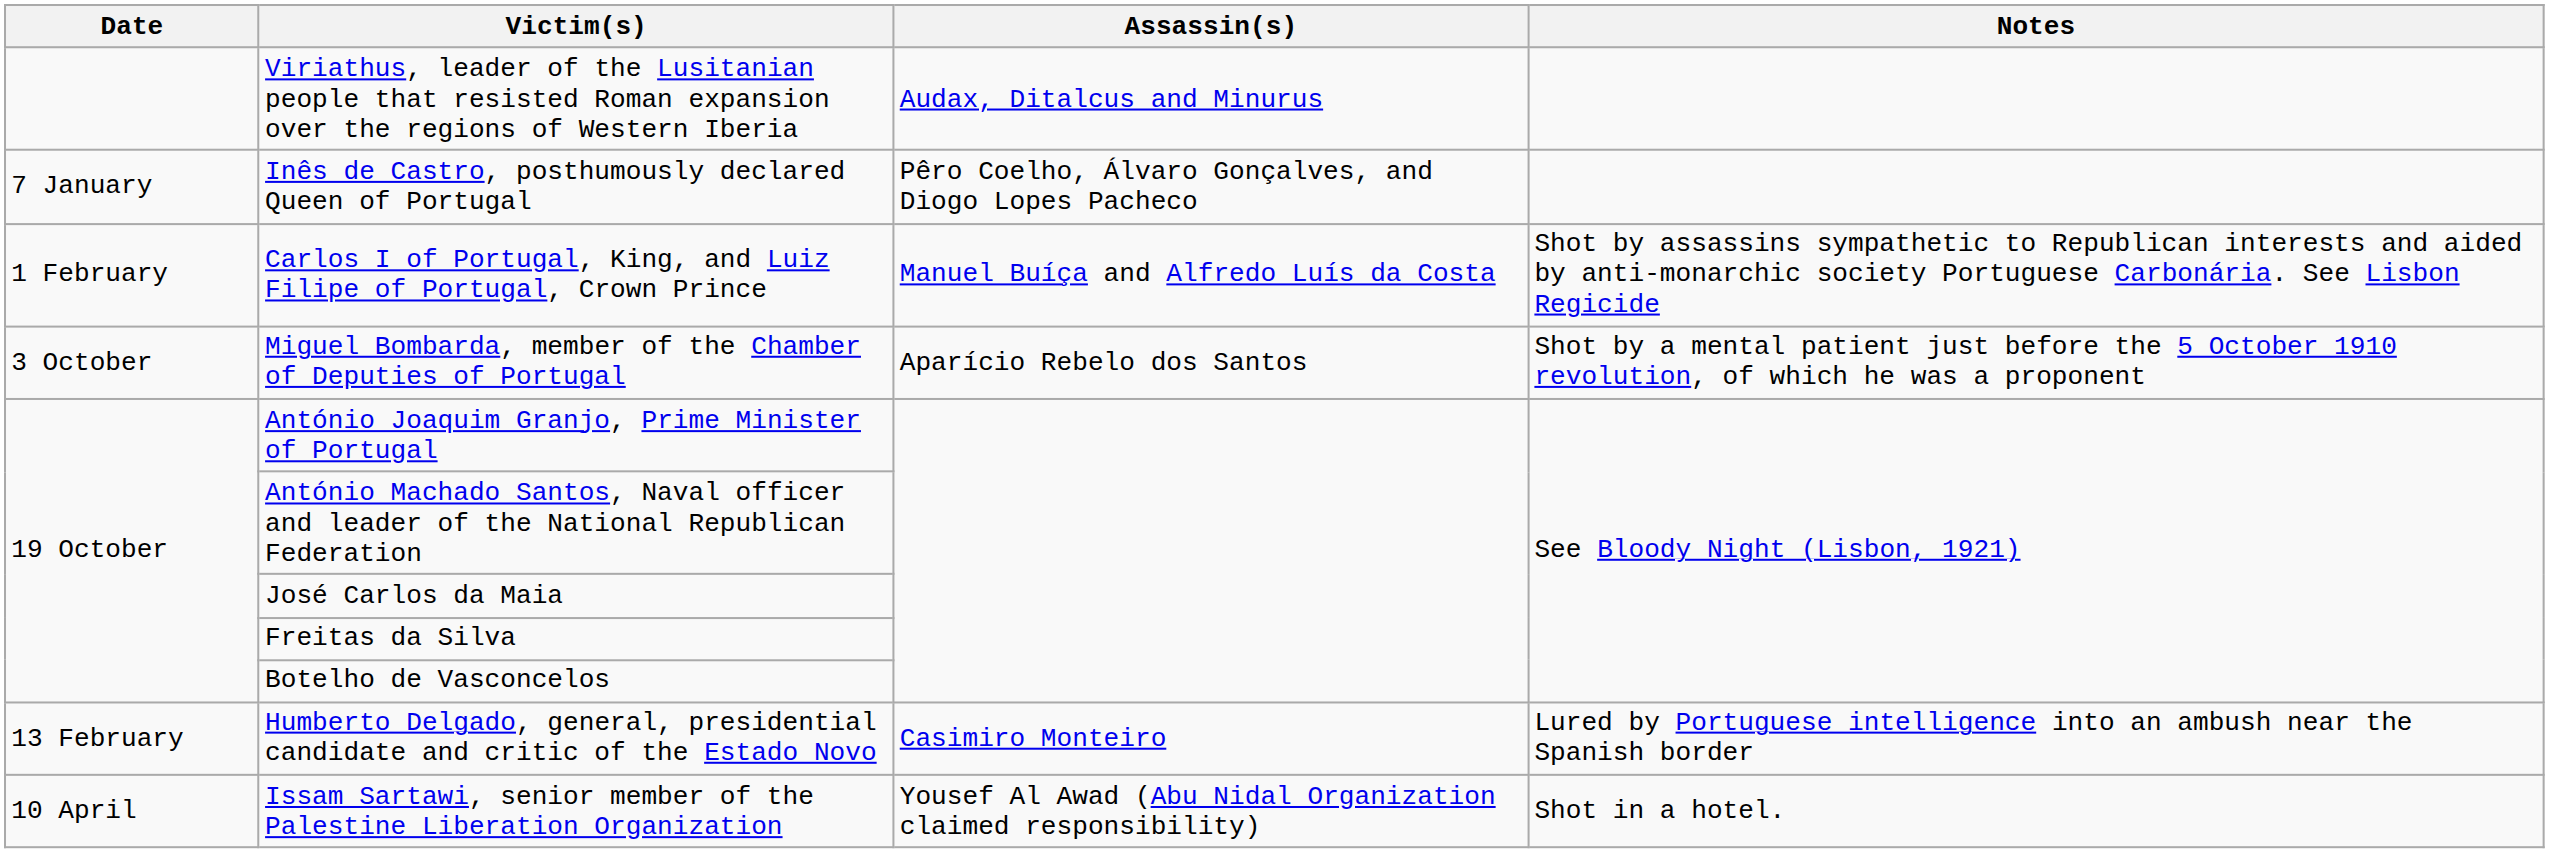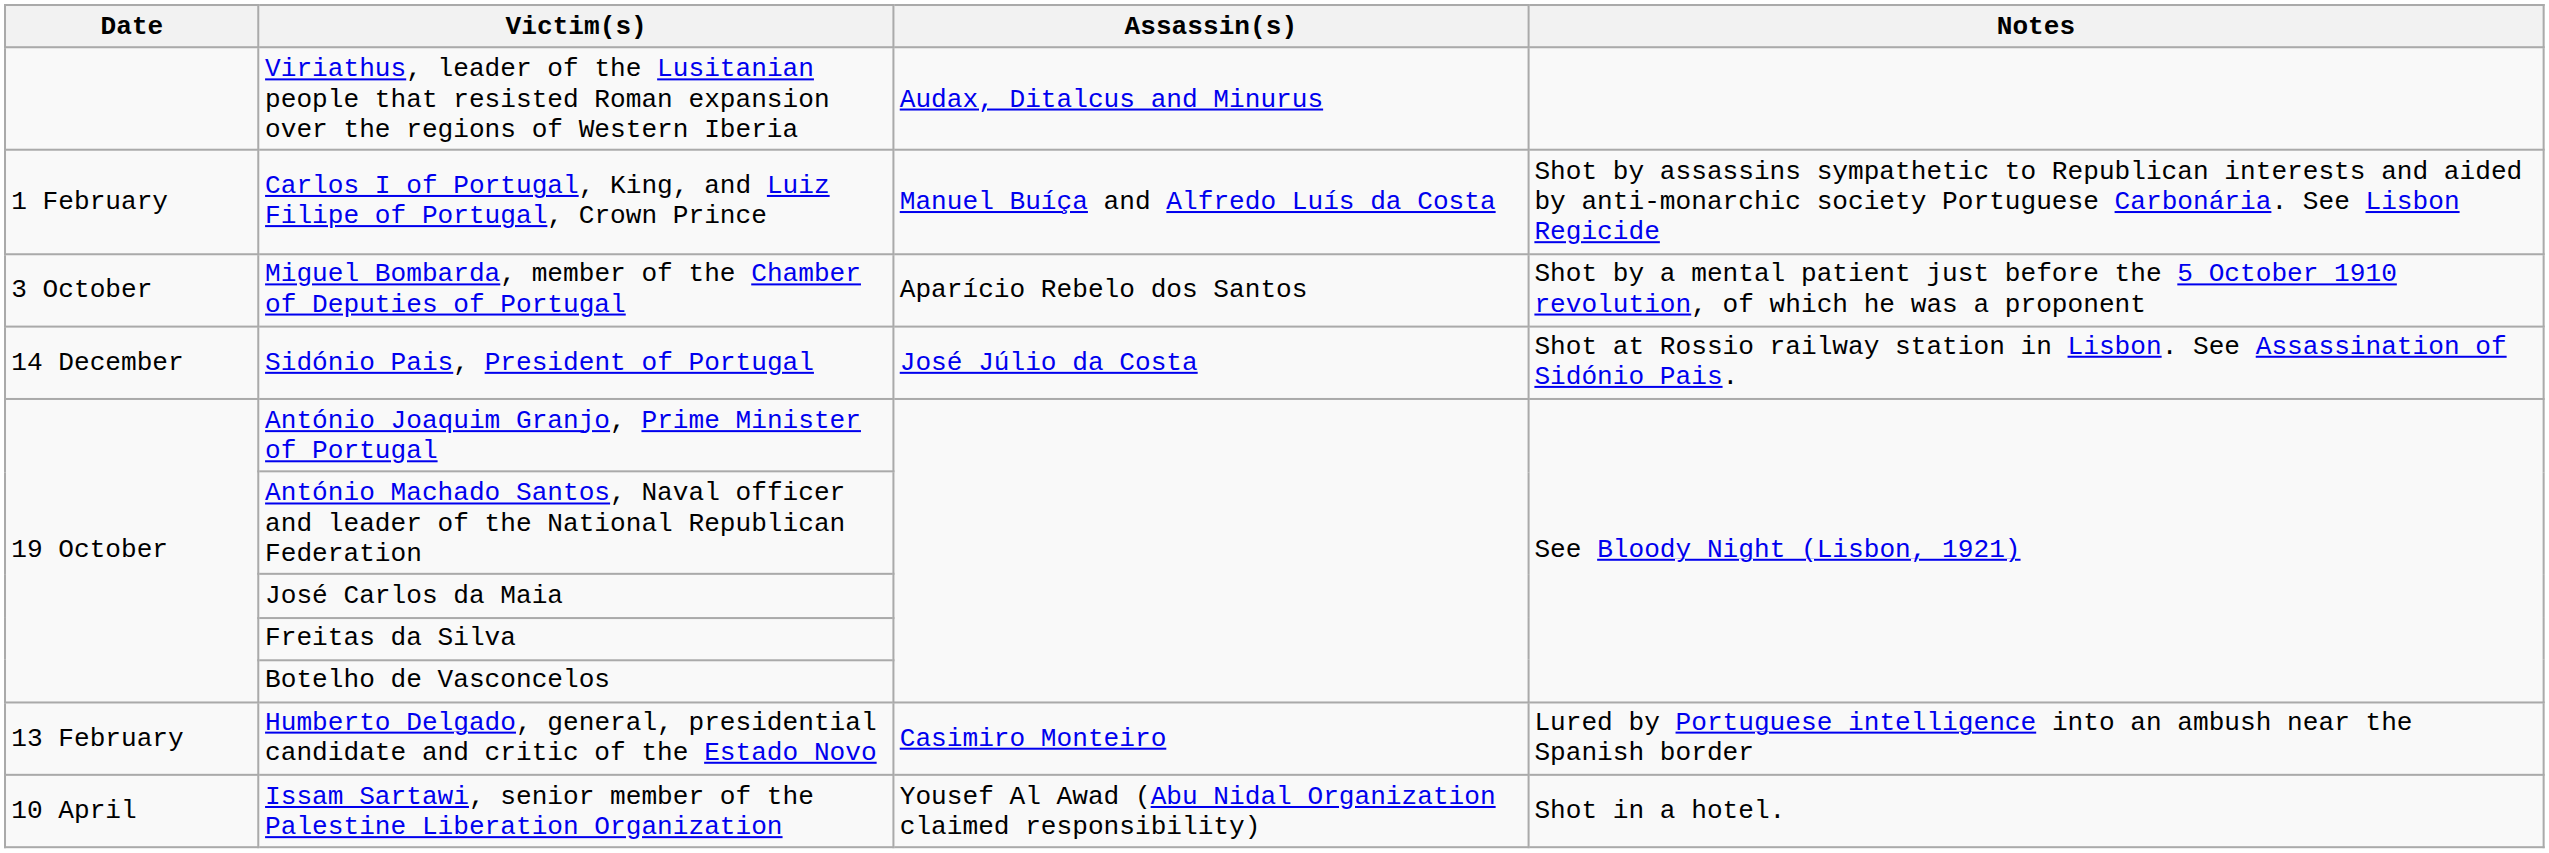 <table class="wikitable sortable" style="width:100%">
 <tr>
 <th style="width:10%">Date</th>
 <th style="width:25%">Victim(s)</th>
 <th style="width:25%">Assassin(s)</th>
 <th style="width:40%">Notes</th>
 </tr>
 <tr>
 <td></td>
 <td><a href='#'>Viriathus</a>, leader of the <a href='#'>Lusitanian</a> people that resisted Roman expansion over the regions of Western Iberia</td>
 <td><a href='#'>Audax, Ditalcus and Minurus</a></td>
 <td></td>
 </tr>
 <tr>
-<td>7 January </td>
-<td><a href='#'>Inês de Castro</a>, posthumously declared Queen of Portugal</td>
-<td>Pêro Coelho, Álvaro Gonçalves, and Diogo Lopes Pacheco</td>
-<td></td>
-</tr>
-<tr>
 <td>1 February </td>
 <td><a href='#'>Carlos I of Portugal</a>, King, and <a href='#'>Luiz Filipe of Portugal</a>, Crown Prince</td>
 <td><a href='#'>Manuel Buíça</a> and <a href='#'>Alfredo Luís da Costa</a></td>
 <td>Shot by assassins sympathetic to Republican interests and aided by anti-monarchic society Portuguese <a href='#'>Carbonária</a>. See <a href='#'>Lisbon Regicide</a></td>
 </tr>
 <tr>
 <td>3 October </td>
 <td><a href='#'>Miguel Bombarda</a>, member of the <a href='#'>Chamber of Deputies of Portugal</a></td>
 <td>Aparício Rebelo dos Santos</td>
 <td>Shot by a mental patient just before the <a href='#'>5 October 1910 revolution</a>, of which he was a proponent</td>
+</tr>
+<tr>
+<td>14 December </td>
+<td><a href='#'>Sidónio Pais</a>, <a href='#'>President of Portugal</a></td>
+<td><a href='#'>José Júlio da Costa</a></td>
+<td>Shot at Rossio railway station in <a href='#'>Lisbon</a>. See <a href='#'>Assassination of Sidónio Pais</a>.</td>
 </tr>
 <tr>
 <td rowspan=5>19 October </td>
 <td><a href='#'>António Joaquim Granjo</a>, <a href='#'>Prime Minister of Portugal</a></td>
 <td rowspan=5></td>
 <td rowspan=5>See <a href='#'>Bloody Night (Lisbon, 1921)</a></td>
 </tr>
 <tr>
 <td><a href='#'>António Machado Santos</a>, Naval officer and leader of the National Republican Federation</td>
 </tr>
 <tr>
 <td>José Carlos da Maia</td>
 </tr>
 <tr>
 <td>Freitas da Silva</td>
 </tr>
 <tr>
 <td>Botelho de Vasconcelos</td>
 </tr>
 <tr>
 <td>13 February  </td>
 <td><a href='#'>Humberto Delgado</a>, general, presidential candidate and critic of the <a href='#'>Estado Novo</a></td>
 <td><a href='#'>Casimiro Monteiro</a></td>
 <td>Lured by <a href='#'>Portuguese intelligence</a> into an ambush near the Spanish border</td>
 </tr>
 <tr>
 <td>10 April </td>
 <td><a href='#'>Issam Sartawi</a>, senior member of the <a href='#'>Palestine Liberation Organization</a></td>
 <td>Yousef Al Awad (<a href='#'>Abu Nidal Organization</a> claimed responsibility)</td>
 <td>Shot in a hotel.</td>
 </tr>
 </table>
